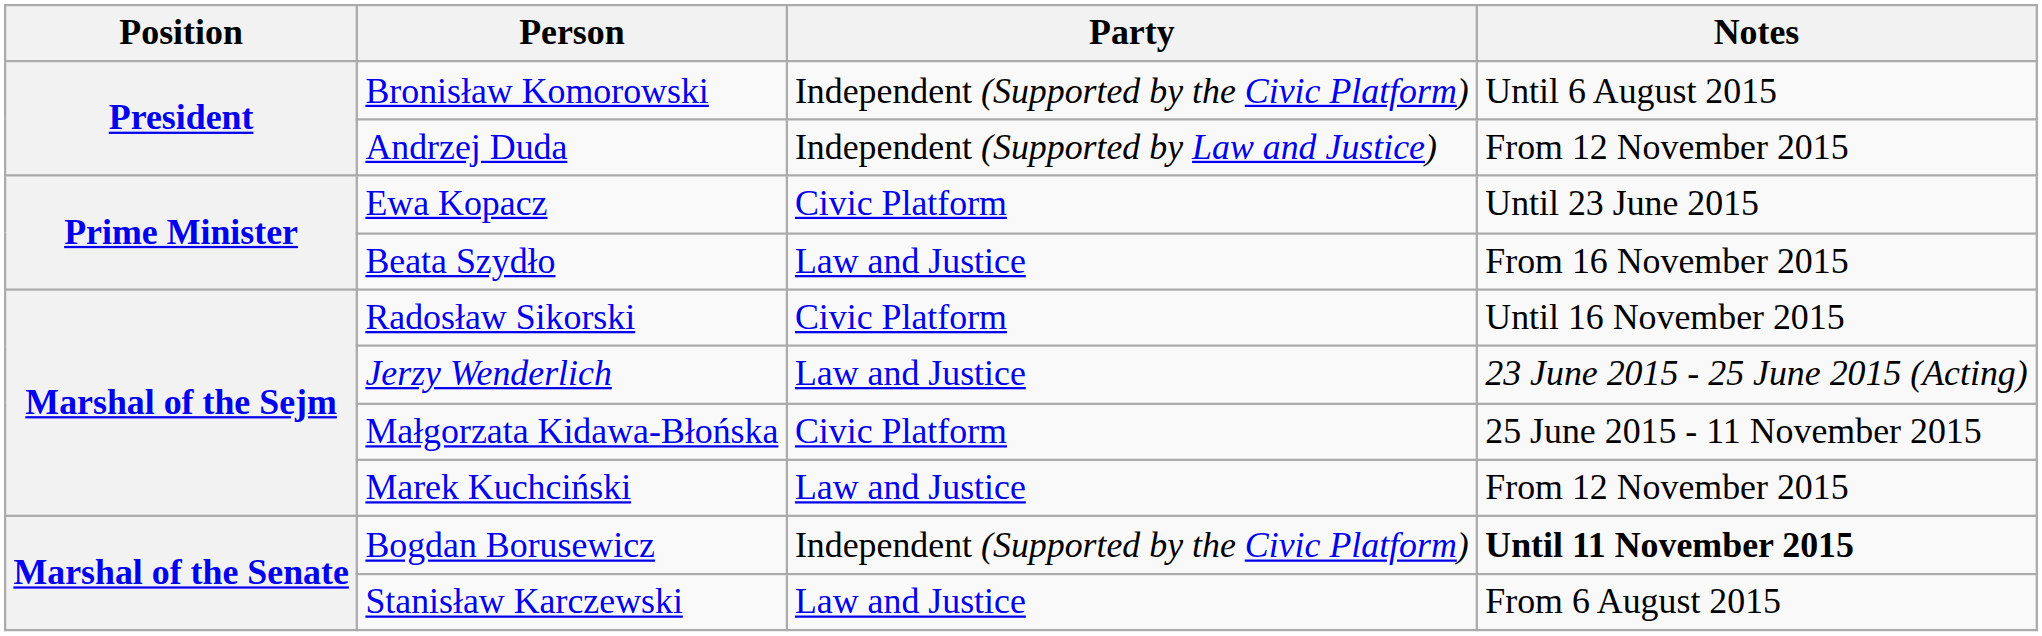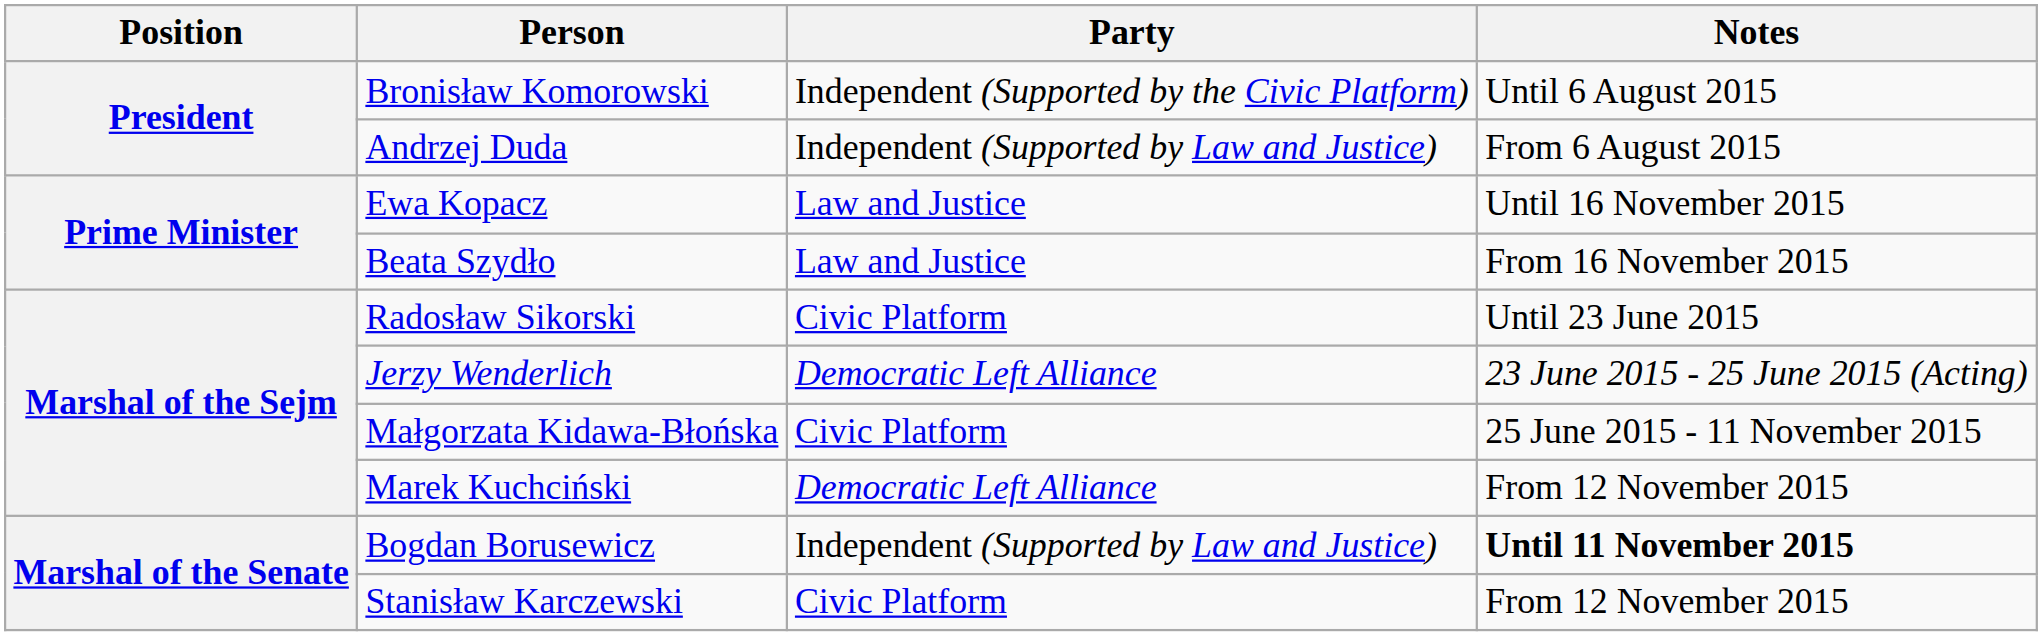 <table class="wikitable">
 <tr>
 <th>Position</th>
 <th>Person</th>
 <th>Party</th>
 <th>Notes</th>
 </tr>
 <tr>
 <th rowspan=2><a href='#'>President</a></th>
 <td><a href='#'>Bronisław Komorowski</a></td>
 <td>Independent <em>(Supported by the <a href='#'>Civic Platform</a>)</em></td>
 <td>Until 6 August 2015</td>
 </tr>
 <tr>
 <td><a href='#'>Andrzej Duda</a></td>
 <td>Independent <em>(Supported by <a href='#'>Law and Justice</a>)</em></td>
-<td>From 12 November 2015</td>
+<td>From 6 August 2015</td>
 </tr>
 <tr>
 <th rowspan=2><a href='#'>Prime Minister</a></th>
 <td><a href='#'>Ewa Kopacz</a></td>
-<td><a href='#'>Civic Platform</a></td>
-<td>Until 23 June 2015</td>
+<td><a href='#'>Law and Justice</a></td>
+<td>Until 16 November 2015</td>
 </tr>
 <tr>
 <td><a href='#'>Beata Szydło</a></td>
 <td><a href='#'>Law and Justice</a></td>
 <td>From 16 November 2015</td>
 </tr>
 <tr>
 <th rowspan=4><a href='#'>Marshal of the Sejm</a></th>
 <td><a href='#'>Radosław Sikorski</a></td>
 <td><a href='#'>Civic Platform</a></td>
-<td>Until 16 November 2015</td>
+<td>Until 23 June 2015</td>
 </tr>
 <tr>
 <td><em><a href='#'>Jerzy Wenderlich</a></em></td>
-<td><a href='#'>Law and Justice</a></td>
+<td><em><a href='#'>Democratic Left Alliance</a></em></td>
 <td><em>23 June 2015 - 25 June 2015 (Acting)</em></td>
 </tr>
 <tr>
 <td><a href='#'>Małgorzata Kidawa-Błońska</a></td>
 <td><a href='#'>Civic Platform</a></td>
 <td>25 June 2015 - 11 November 2015</td>
 </tr>
 <tr>
 <td><a href='#'>Marek Kuchciński</a></td>
-<td><a href='#'>Law and Justice</a></td>
+<td><em><a href='#'>Democratic Left Alliance</a></em></td>
 <td>From 12 November 2015</td>
 </tr>
 <tr>
 <th rowspan=2><a href='#'>Marshal of the Senate</a></th>
 <td><a href='#'>Bogdan Borusewicz</a></td>
-<td>Independent <em>(Supported by the <a href='#'>Civic Platform</a>)</em></td>
+<td>Independent <em>(Supported by <a href='#'>Law and Justice</a>)</em></td>
 <td><strong>Until 11 November 2015</strong></td>
 </tr>
 <tr>
 <td><a href='#'>Stanisław Karczewski</a></td>
-<td><a href='#'>Law and Justice</a></td>
-<td>From 6 August 2015</td>
+<td><a href='#'>Civic Platform</a></td>
+<td>From 12 November 2015</td>
 </tr>
 </table>
